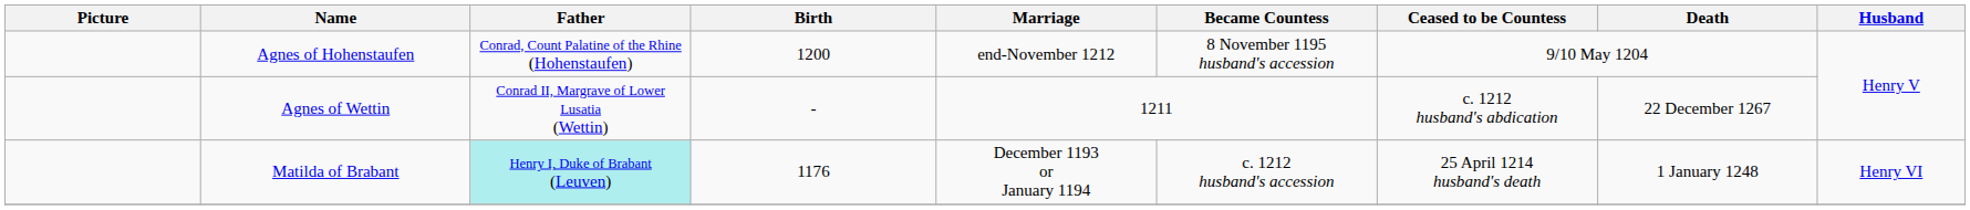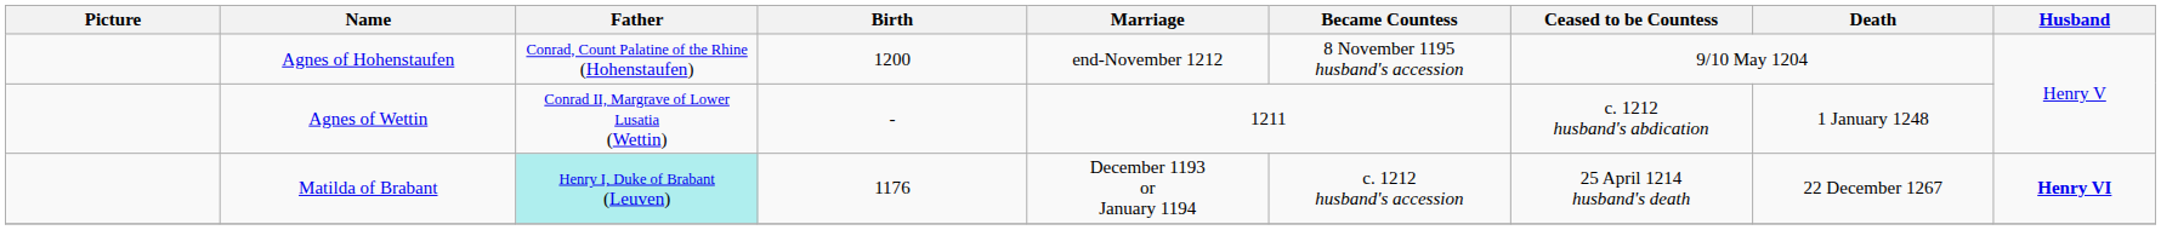 <table width=95% class="wikitable">
 <tr>
 <th width = "8%">Picture</th>
 <th width = "11%">Name</th>
 <th width = "9%">Father</th>
 <th width = "10%">Birth</th>
 <th width = "9%">Marriage</th>
 <th width = "9%">Became Countess</th>
 <th width = "9%">Ceased to be Countess</th>
 <th width = "9%">Death</th>
 <th width = "6%"><a href='#'>Husband</a></th>
 </tr>
 <tr>
 <td align="center"></td>
 <td align="center"><a href='#'>Agnes of Hohenstaufen</a></td>
 <td align="center"><small><a href='#'>Conrad, Count Palatine of the Rhine</a></small><br>(<a href='#'>Hohenstaufen</a>)</td>
 <td align="center">1200</td>
 <td align="center">end-November 1212</td>
 <td align="center">8 November 1195<br><em>husband's accession</em></td>
 <td align="center" colspan="2">9/10 May 1204</td>
 <td align="center" rowspan="2"><a href='#'>Henry V</a></td>
 </tr>
 <tr>
 <td align="center"></td>
 <td align="center"><a href='#'>Agnes of Wettin</a></td>
 <td align="center"><small><a href='#'>Conrad II, Margrave of Lower Lusatia</a></small><br>(<a href='#'>Wettin</a>)</td>
 <td align="center">-</td>
 <td align="center" colspan="2">1211</td>
 <td align="center">c. 1212<br><em>husband's abdication</em></td>
-<td align="center">22 December 1267</td>
+<td align="center">1 January 1248</td>
 </tr>
 <tr>
 <td align="center"></td>
 <td align="center"><a href='#'>Matilda of Brabant</a></td>
 <td align="center" style="background: paleturquoise;"><small><a href='#'>Henry I, Duke of Brabant</a></small><br>(<a href='#'>Leuven</a>)</td>
 <td align="center">1176</td>
 <td align="center">December 1193<br>or<br>January 1194</td>
 <td align="center">c. 1212<br><em>husband's accession</em></td>
 <td align="center">25 April 1214<br><em>husband's death</em></td>
-<td align="center">1 January 1248</td>
-<td align="center"><a href='#'>Henry VI</a></td>
+<td align="center">22 December 1267</td>
+<td align="center"><strong><a href='#'>Henry VI</a></strong></td>
 </tr>
 <tr>
 </tr>
 </table>
